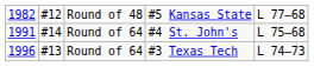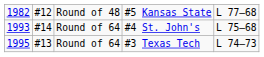 <table class="wikitable">
 <tr>
 <td><a href='#'>1982</a></td>
 <td>#12</td>
 <td>Round of 48</td>
 <td>#5 <a href='#'>Kansas State</a></td>
 <td>L 77–68</td>
 </tr>
 <tr>
-<td><a href='#'>1991</a></td>
+<td><a href='#'>1993</a></td>
 <td>#14</td>
 <td>Round of 64</td>
 <td>#4 <a href='#'>St. John's</a></td>
 <td>L 75–68</td>
 </tr>
 <tr>
-<td><a href='#'>1996</a></td>
+<td><a href='#'>1995</a></td>
 <td>#13</td>
 <td>Round of 64</td>
 <td>#3 <a href='#'>Texas Tech</a></td>
 <td>L 74–73</td>
 </tr>
 </table>
